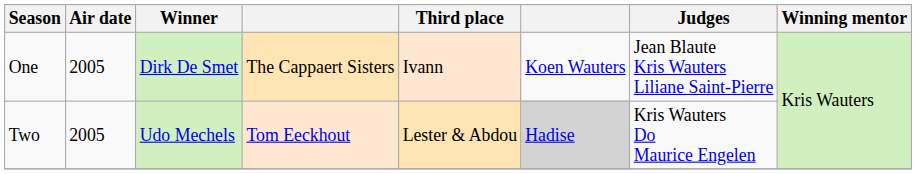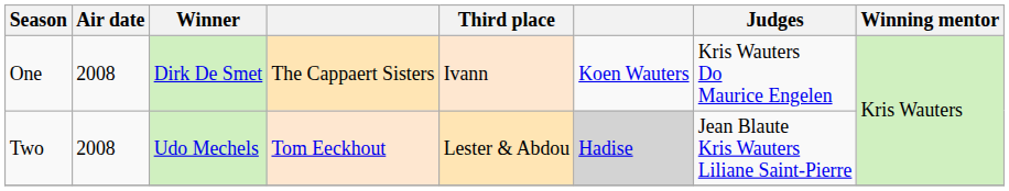 <table class="wikitable">
 <tr>
 <th>Season</th>
 <th>Air date</th>
 <th>Winner</th>
 <th></th>
 <th>Third place</th>
 <th></th>
 <th>Judges</th>
 <th>Winning mentor</th>
 </tr>
 <tr>
 <td>One</td>
-<td>2005</td>
+<td>2008</td>
 <td bgcolor="#d0f0c0"><a href='#'>Dirk De Smet</a></td>
 <td bgcolor="#FFE5B4">The Cappaert Sisters</td>
 <td bgcolor="#FEE7D0">Ivann</td>
 <td><a href='#'>Koen Wauters</a><br></td>
-<td>Jean Blaute <br> <a href='#'>Kris Wauters</a> <br> <a href='#'>Liliane Saint-Pierre</a></td>
+<td>Kris Wauters<br> <a href='#'>Do</a><br><a href='#'>Maurice Engelen</a></td>
 <td rowspan=2 bgcolor="#d0f0c0">Kris Wauters</td>
 </tr>
 <tr>
 <td>Two</td>
-<td>2005</td>
+<td>2008</td>
 <td bgcolor="#d0f0c0"><a href='#'>Udo Mechels</a></td>
 <td bgcolor="#FEE7D0"><a href='#'>Tom Eeckhout</a></td>
 <td bgcolor="#FFE5B4">Lester & Abdou</td>
 <td style="background: lightgrey;"><a href='#'>Hadise</a> <br></td>
-<td>Kris Wauters<br> <a href='#'>Do</a><br><a href='#'>Maurice Engelen</a></td>
+<td>Jean Blaute <br> <a href='#'>Kris Wauters</a> <br> <a href='#'>Liliane Saint-Pierre</a></td>
 </tr>
 <tr>
 </tr>
 </table>
